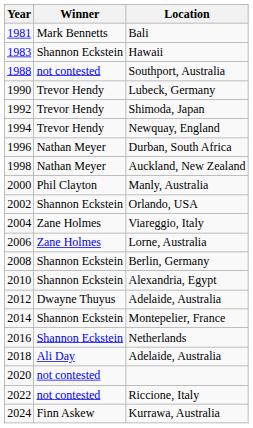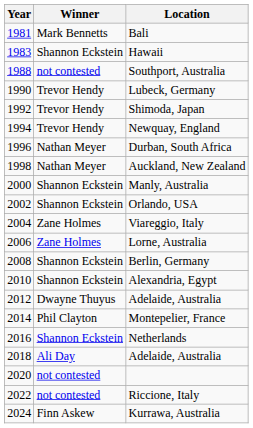 <table class="wikitable">
 <tr>
 <th>Year</th>
 <th>Winner</th>
 <th>Location</th>
 </tr>
 <tr>
 <td><a href='#'>1981</a></td>
 <td>Mark Bennetts</td>
 <td>Bali</td>
 </tr>
 <tr>
 <td><a href='#'>1983</a></td>
 <td>Shannon Eckstein</td>
 <td>Hawaii</td>
 </tr>
 <tr>
 <td><a href='#'>1988</a></td>
 <td><a href='#'>not contested</a></td>
 <td>Southport, Australia</td>
 </tr>
 <tr>
 <td>1990</td>
 <td>Trevor Hendy</td>
 <td>Lubeck, Germany</td>
 </tr>
 <tr>
 <td>1992</td>
 <td>Trevor Hendy</td>
 <td>Shimoda, Japan</td>
 </tr>
 <tr>
 <td>1994</td>
 <td>Trevor Hendy</td>
 <td>Newquay, England</td>
 </tr>
 <tr>
 <td>1996</td>
 <td>Nathan Meyer</td>
 <td>Durban, South Africa</td>
 </tr>
 <tr>
 <td>1998</td>
 <td>Nathan Meyer</td>
 <td>Auckland, New Zealand</td>
 </tr>
 <tr>
 <td>2000</td>
-<td>Phil Clayton</td>
+<td>Shannon Eckstein</td>
 <td>Manly, Australia</td>
 </tr>
 <tr>
 <td>2002</td>
 <td>Shannon Eckstein</td>
 <td>Orlando, USA</td>
 </tr>
 <tr>
 <td>2004</td>
 <td>Zane Holmes</td>
 <td>Viareggio, Italy</td>
 </tr>
 <tr>
 <td>2006</td>
 <td><a href='#'>Zane Holmes</a></td>
 <td>Lorne, Australia</td>
 </tr>
 <tr>
 <td>2008</td>
 <td>Shannon Eckstein</td>
 <td>Berlin, Germany</td>
 </tr>
 <tr>
 <td>2010</td>
 <td>Shannon Eckstein</td>
 <td>Alexandria, Egypt</td>
 </tr>
 <tr>
 <td>2012</td>
 <td>Dwayne Thuyus</td>
 <td>Adelaide, Australia</td>
 </tr>
 <tr>
 <td>2014</td>
-<td>Shannon Eckstein</td>
+<td>Phil Clayton</td>
 <td>Montepelier, France</td>
 </tr>
 <tr>
 <td>2016</td>
 <td><a href='#'>Shannon Eckstein</a></td>
 <td>Netherlands</td>
 </tr>
 <tr>
 <td>2018</td>
 <td><a href='#'>Ali Day</a></td>
 <td>Adelaide, Australia</td>
 </tr>
 <tr>
 <td>2020</td>
 <td><a href='#'>not contested</a></td>
 <td></td>
 </tr>
 <tr>
 <td>2022</td>
 <td><a href='#'>not contested</a></td>
 <td>Riccione, Italy</td>
 </tr>
 <tr>
 <td>2024</td>
 <td>Finn Askew</td>
 <td>Kurrawa, Australia</td>
 </tr>
 </table>
